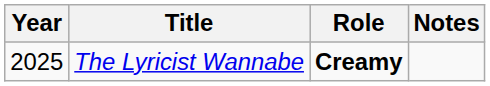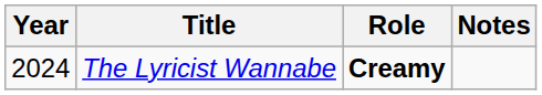 <table class="wikitable">
 <tr>
 <th>Year</th>
 <th>Title</th>
 <th>Role</th>
 <th>Notes</th>
 </tr>
 <tr>
-<td>2025</td>
+<td>2024</td>
 <td><em><a href='#'>The Lyricist Wannabe</a></em></td>
 <td><strong>Creamy</strong></td>
 <td></td>
 </tr>
 </table>
